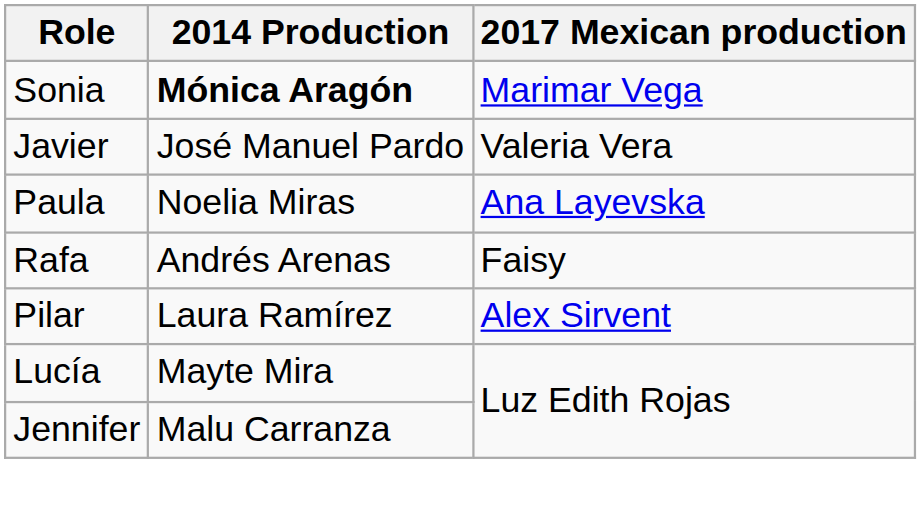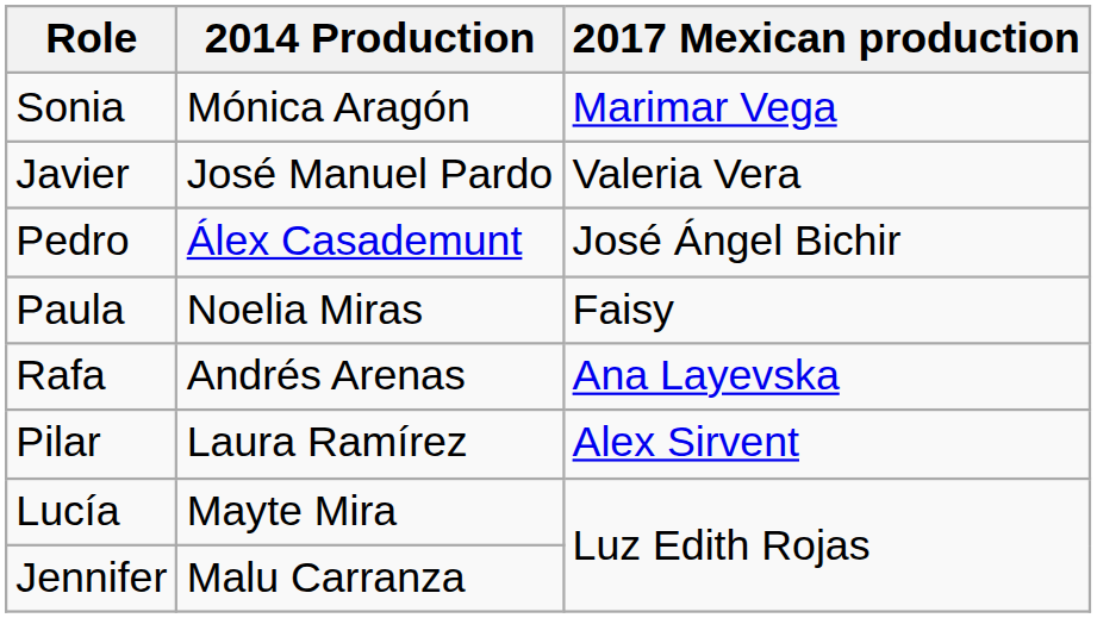 <table class="wikitable">
 <tr>
 <th>Role</th>
 <th>2014 Production</th>
 <th>2017 Mexican production</th>
 </tr>
 <tr>
 <td>Sonia</td>
-<td><strong>Mónica Aragón</strong></td>
+<td>Mónica Aragón</td>
 <td><a href='#'>Marimar Vega</a></td>
 </tr>
 <tr>
 <td>Javier</td>
 <td>José Manuel Pardo</td>
 <td>Valeria Vera</td>
 </tr>
 <tr>
+<td>Pedro</td>
+<td><a href='#'>Álex Casademunt</a></td>
+<td>José Ángel Bichir</td>
+</tr>
+<tr>
 <td>Paula</td>
 <td>Noelia Miras</td>
-<td><a href='#'>Ana Layevska</a></td>
+<td>Faisy</td>
 </tr>
 <tr>
 <td>Rafa</td>
 <td>Andrés Arenas</td>
-<td>Faisy</td>
+<td><a href='#'>Ana Layevska</a></td>
 </tr>
 <tr>
 <td>Pilar</td>
 <td>Laura Ramírez</td>
 <td><a href='#'>Alex Sirvent</a></td>
 </tr>
 <tr>
 <td>Lucía</td>
 <td>Mayte Mira</td>
 <td rowspan="2">Luz Edith Rojas</td>
 </tr>
 <tr>
 <td>Jennifer</td>
 <td>Malu Carranza</td>
 </tr>
 </table>
